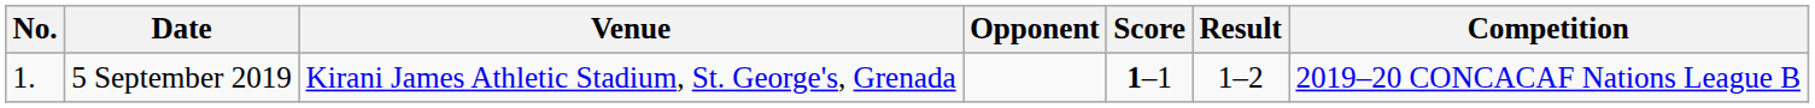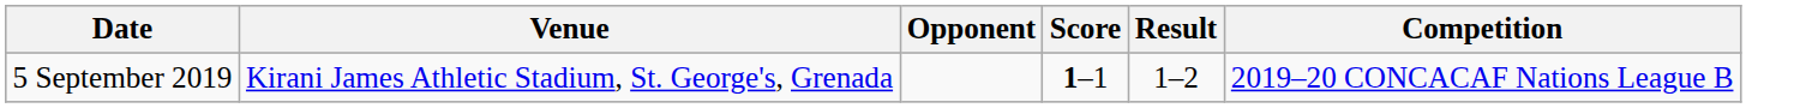 <table class="wikitable" style="font-size:100%;">
 <tr>
-<th>No.</th>
 <th>Date</th>
 <th>Venue</th>
 <th>Opponent</th>
 <th>Score</th>
 <th>Result</th>
 <th>Competition</th>
 </tr>
 <tr>
-<td>1.</td>
 <td>5 September 2019</td>
 <td><a href='#'>Kirani James Athletic Stadium</a>, <a href='#'>St. George's</a>, <a href='#'>Grenada</a></td>
 <td></td>
 <td align=center><strong>1</strong>–1</td>
 <td align=center>1–2</td>
 <td><a href='#'>2019–20 CONCACAF Nations League B</a></td>
 </tr>
 </table>
